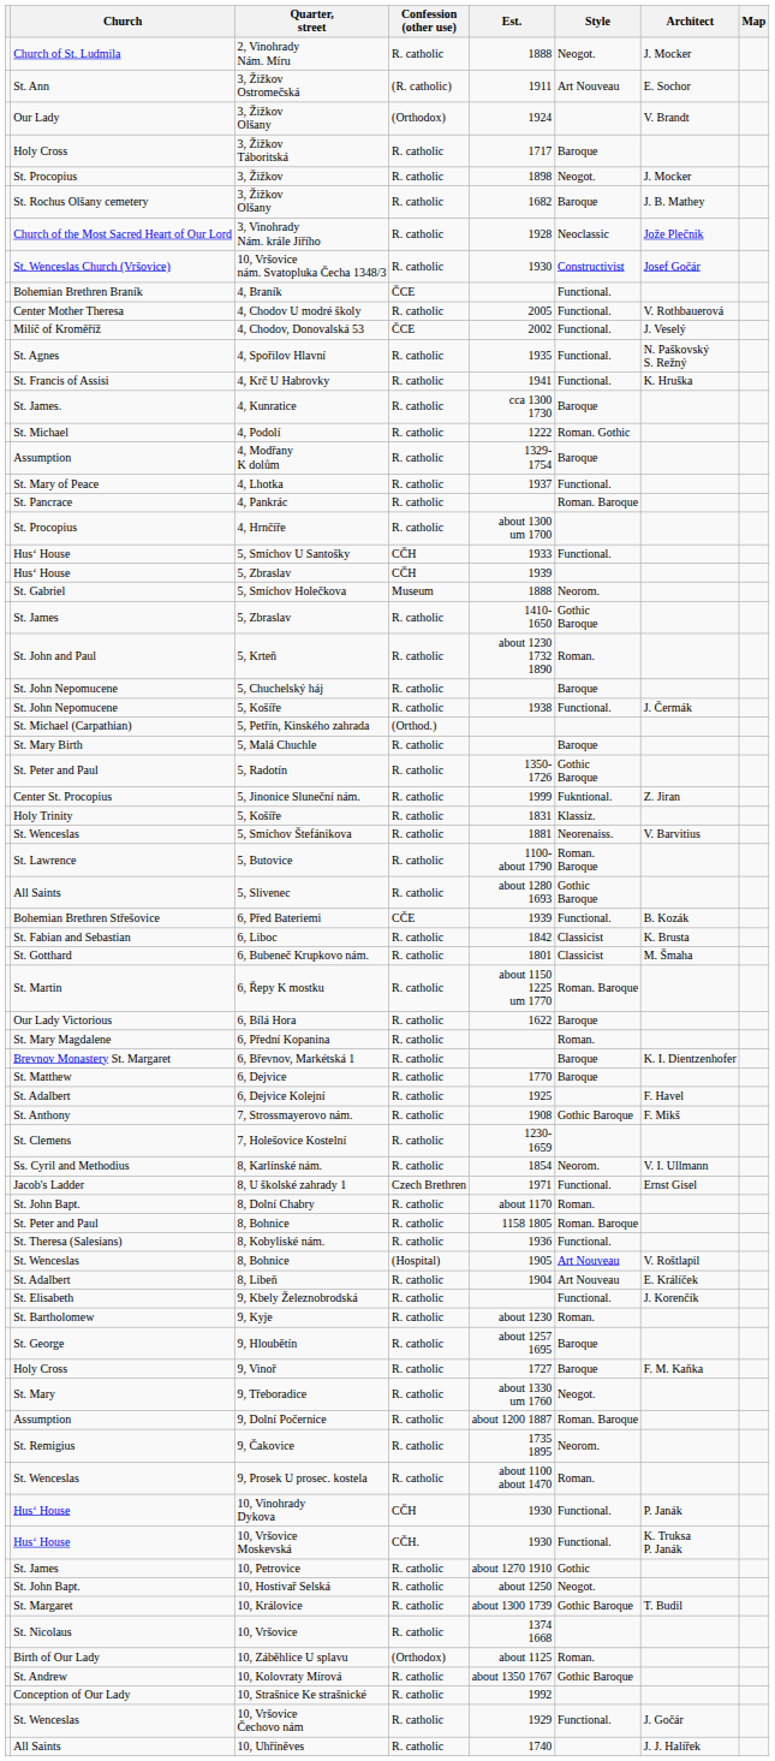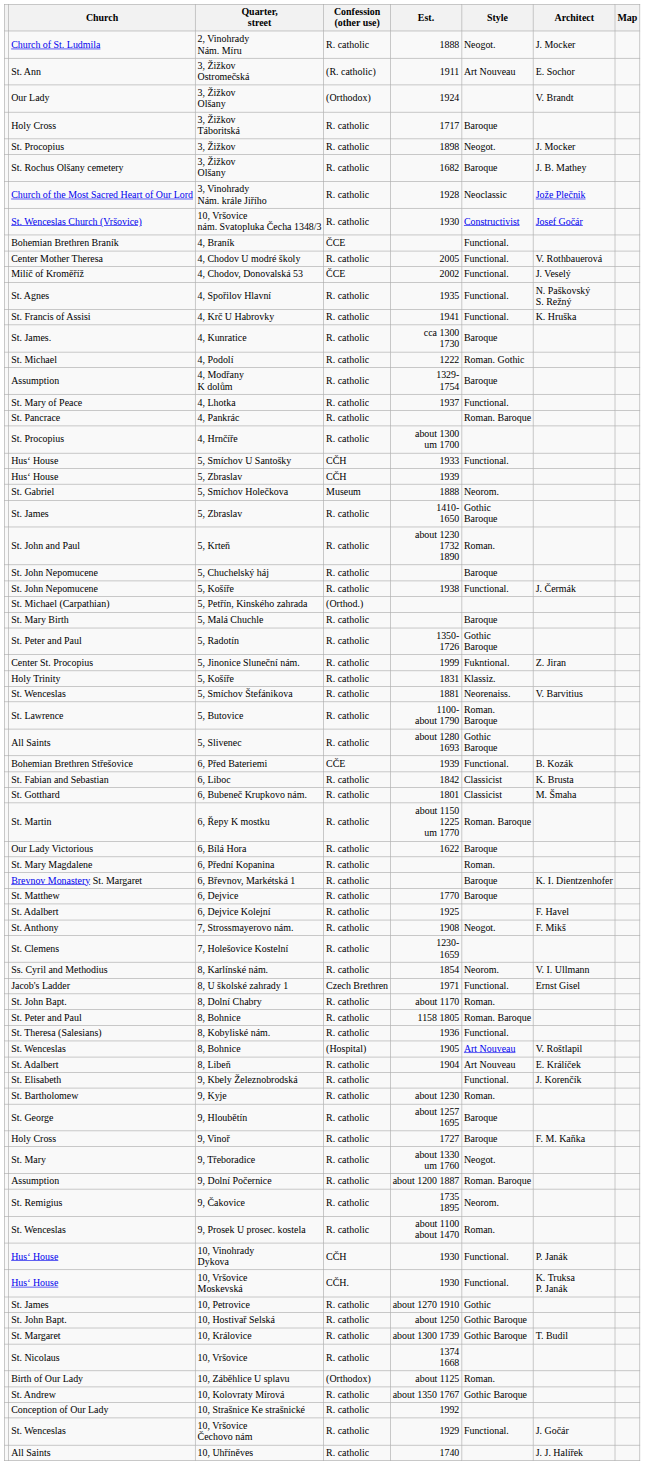 <table class="wikitable sortable">
 <tr>
 <th></th>
 <th>Church</th>
 <th>Quarter,<br> street</th>
 <th>Confession<br> (other use)</th>
 <th>Est.</th>
 <th>Style</th>
 <th>Architect</th>
 <th class = unsortable>Map</th>
 </tr>
 <tr>
 <td></td>
 <td align = left><a href='#'>Church of St. Ludmila</a></td>
 <td>2, Vinohrady<br>Nám. Míru</td>
 <td>R. catholic</td>
 <td align = right>1888</td>
 <td align = left>Neogot.</td>
 <td>J. Mocker</td>
 <td></td>
 </tr>
 <tr>
 <td></td>
 <td align = left>St. Ann</td>
 <td>3, Žižkov<br>Ostromečská</td>
 <td>(R. catholic)</td>
 <td align = right>1911</td>
 <td align = left>Art Nouveau</td>
 <td>E. Sochor</td>
 <td></td>
 </tr>
 <tr>
 <td></td>
 <td align = left>Our Lady</td>
 <td>3, Žižkov<br>Olšany</td>
 <td>(Orthodox)</td>
 <td align = right>1924</td>
 <td align = left></td>
 <td>V. Brandt</td>
 <td></td>
 </tr>
 <tr>
 <td></td>
 <td align = left>Holy Cross</td>
 <td>3, Žižkov<br>Táboritská</td>
 <td>R. catholic</td>
 <td align = right>1717</td>
 <td align = left>Baroque</td>
 <td></td>
 <td></td>
 </tr>
 <tr>
 <td></td>
 <td align = left>St. Procopius</td>
 <td>3, Žižkov<br></td>
 <td>R. catholic</td>
 <td align = right>1898</td>
 <td align = left>Neogot.</td>
 <td>J. Mocker</td>
 <td></td>
 </tr>
 <tr>
 <td></td>
 <td align = left>St. Rochus Olšany cemetery</td>
 <td>3, Žižkov<br>Olšany</td>
 <td>R. catholic</td>
 <td align = right>1682</td>
 <td align = left>Baroque</td>
 <td>J. B. Mathey</td>
 <td></td>
 </tr>
 <tr>
 <td></td>
 <td align = left><a href='#'>Church of the Most Sacred Heart of Our Lord</a></td>
 <td>3, Vinohrady<br>Nám. krále Jiřího</td>
 <td>R. catholic</td>
 <td align = right>1928</td>
 <td align = left>Neoclassic</td>
 <td><a href='#'>Jože Plečnik</a></td>
 <td></td>
 </tr>
 <tr>
 <td></td>
 <td align = left><a href='#'>St. Wenceslas Church (Vršovice)</a></td>
 <td>10, Vršovice<br>nám. Svatopluka Čecha 1348/3</td>
 <td>R. catholic</td>
 <td align = right>1930</td>
 <td align = left><a href='#'>Constructivist</a></td>
 <td><a href='#'>Josef Gočár</a></td>
 <td></td>
 </tr>
 <tr>
 <td></td>
 <td align = left>Bohemian Brethren Braník</td>
 <td>4, Braník</td>
 <td>ČCE</td>
 <td align = right></td>
 <td align = left>Functional.</td>
 <td></td>
 <td></td>
 </tr>
 <tr>
 <td></td>
 <td align = left>Center Mother Theresa</td>
 <td>4, Chodov U modré školy</td>
 <td>R. catholic</td>
 <td align = right>2005</td>
 <td align = left>Functional.</td>
 <td>V. Rothbauerová</td>
 <td></td>
 </tr>
 <tr>
 <td></td>
 <td align = left>Milíč of Kroměříž</td>
 <td>4, Chodov, Donovalská 53</td>
 <td>ČCE</td>
 <td align = right>2002</td>
 <td align = left>Functional.</td>
 <td>J. Veselý</td>
 <td></td>
 </tr>
 <tr>
 <td></td>
 <td align = left>St. Agnes</td>
 <td>4, Spořilov Hlavní</td>
 <td>R. catholic</td>
 <td align = right>1935</td>
 <td align = left>Functional.</td>
 <td>N. Paškovský <br>S. Režný</td>
 <td></td>
 </tr>
 <tr>
 <td></td>
 <td align = left>St. Francis of Assisi</td>
 <td>4, Krč U Habrovky</td>
 <td>R. catholic</td>
 <td align = right>1941</td>
 <td align = left>Functional.</td>
 <td>K. Hruška</td>
 <td></td>
 </tr>
 <tr>
 <td></td>
 <td align = left>St. James.</td>
 <td>4, Kunratice</td>
 <td>R. catholic</td>
 <td align = right>cca 1300<br> 1730</td>
 <td align = left>Baroque</td>
 <td></td>
 <td></td>
 </tr>
 <tr>
 <td></td>
 <td align = left>St. Michael</td>
 <td>4, Podolí</td>
 <td>R. catholic</td>
 <td align = right>1222</td>
 <td align = left>Roman. Gothic</td>
 <td></td>
 <td></td>
 </tr>
 <tr>
 <td></td>
 <td align = left>Assumption</td>
 <td>4, Modřany<br> K dolům</td>
 <td>R. catholic</td>
 <td align = right>1329-<br> 1754</td>
 <td align = left>Baroque</td>
 <td></td>
 <td></td>
 </tr>
 <tr>
 <td></td>
 <td align = left>St. Mary of Peace</td>
 <td>4, Lhotka</td>
 <td>R. catholic</td>
 <td align = right>1937</td>
 <td align = left>Functional.</td>
 <td></td>
 <td></td>
 </tr>
 <tr>
 <td></td>
 <td align = left>St. Pancrace</td>
 <td>4, Pankrác</td>
 <td>R. catholic</td>
 <td align = right></td>
 <td align = left>Roman. Baroque</td>
 <td></td>
 <td></td>
 </tr>
 <tr>
 <td></td>
 <td align = left>St. Procopius</td>
 <td>4, Hrnčíře</td>
 <td>R. catholic</td>
 <td align = right>about 1300<br>um 1700</td>
 <td align = left></td>
 <td></td>
 <td></td>
 </tr>
 <tr>
 <td></td>
 <td align = left>Hus‘ House</td>
 <td>5, Smíchov U Santošky</td>
 <td>CČH</td>
 <td align = right>1933</td>
 <td align = left>Functional.</td>
 <td></td>
 <td></td>
 </tr>
 <tr>
 <td></td>
 <td align = left>Hus‘ House</td>
 <td>5, Zbraslav</td>
 <td>CČH</td>
 <td align = right>1939</td>
 <td align = left></td>
 <td></td>
 <td></td>
 </tr>
 <tr>
 <td></td>
 <td align = left>St. Gabriel</td>
 <td>5, Smíchov Holečkova</td>
 <td>Museum</td>
 <td align = right>1888</td>
 <td align = left>Neorom.</td>
 <td></td>
 <td></td>
 </tr>
 <tr>
 <td></td>
 <td align = left>St. James</td>
 <td>5, Zbraslav</td>
 <td>R. catholic</td>
 <td align = right>1410-<br>1650</td>
 <td align = left>Gothic<br>Baroque</td>
 <td></td>
 <td></td>
 </tr>
 <tr>
 <td></td>
 <td align = left>St. John and Paul</td>
 <td>5, Krteň</td>
 <td>R. catholic</td>
 <td align = right>about 1230<br>1732<br>1890</td>
 <td align = left>Roman.</td>
 <td></td>
 <td></td>
 </tr>
 <tr>
 <td></td>
 <td align = left>St. John Nepomucene</td>
 <td>5, Chuchelský háj</td>
 <td>R. catholic</td>
 <td align = right></td>
 <td align = left>Baroque</td>
 <td></td>
 <td></td>
 </tr>
 <tr>
 <td></td>
 <td align = left>St. John Nepomucene</td>
 <td>5, Košíře</td>
 <td>R. catholic</td>
 <td align = right>1938</td>
 <td align = left>Functional.</td>
 <td>J. Čermák</td>
 <td></td>
 </tr>
 <tr>
 <td></td>
 <td align = left>St. Michael (Carpathian)</td>
 <td>5, Petřín, Kinského zahrada</td>
 <td>(Orthod.)</td>
 <td align = right></td>
 <td align = left></td>
 <td></td>
 <td></td>
 </tr>
 <tr>
 <td></td>
 <td align = left>St. Mary Birth</td>
 <td>5, Malá Chuchle</td>
 <td>R. catholic</td>
 <td align = right></td>
 <td align = left>Baroque</td>
 <td></td>
 <td></td>
 </tr>
 <tr>
 <td></td>
 <td align = left>St. Peter and Paul</td>
 <td>5, Radotín</td>
 <td>R. catholic</td>
 <td align = right>1350-<br>1726</td>
 <td align = left>Gothic<br>Baroque</td>
 <td></td>
 <td></td>
 </tr>
 <tr>
 <td></td>
 <td align = left>Center St. Procopius</td>
 <td>5, Jinonice Sluneční nám.</td>
 <td>R. catholic</td>
 <td align = right>1999</td>
 <td align = left>Fukntional.</td>
 <td>Z. Jiran</td>
 <td></td>
 </tr>
 <tr>
 <td></td>
 <td align = left>Holy Trinity</td>
 <td>5, Košíře</td>
 <td>R. catholic</td>
 <td align = right>1831</td>
 <td align = left>Klassiz.</td>
 <td></td>
 <td></td>
 </tr>
 <tr>
 <td></td>
 <td align = left>St. Wenceslas</td>
 <td>5, Smíchov Štefánikova</td>
 <td>R. catholic</td>
 <td align = right>1881</td>
 <td align = left>Neorenaiss.</td>
 <td>V. Barvitius</td>
 <td></td>
 </tr>
 <tr>
 <td></td>
 <td align = left>St. Lawrence</td>
 <td>5, Butovice</td>
 <td>R. catholic</td>
 <td align = right>1100-<br>about 1790</td>
 <td align = left>Roman.<br>Baroque</td>
 <td></td>
 <td></td>
 </tr>
 <tr>
 <td></td>
 <td align = left>All Saints</td>
 <td>5, Slivenec</td>
 <td>R. catholic</td>
 <td align = right>about 1280<br>1693</td>
 <td align = left>Gothic<br>Baroque</td>
 <td></td>
 <td></td>
 </tr>
 <tr>
 <td></td>
 <td align = left>Bohemian Brethren Střešovice</td>
 <td>6, Před Bateriemi</td>
 <td>CČE</td>
 <td align = right>1939</td>
 <td align = left>Functional.</td>
 <td>B. Kozák</td>
 <td></td>
 </tr>
 <tr>
 <td></td>
 <td align = left>St. Fabian and Sebastian</td>
 <td>6, Liboc</td>
 <td>R. catholic</td>
 <td align = right>1842</td>
 <td align = left>Classicist</td>
 <td>K. Brusta</td>
 <td></td>
 </tr>
 <tr>
 <td></td>
 <td align = left>St. Gotthard</td>
 <td>6, Bubeneč Krupkovo nám.</td>
 <td>R. catholic</td>
 <td ALIGN = RIGHT>1801</td>
 <td align = left>Classicist</td>
 <td>M. Šmaha</td>
 <td></td>
 </tr>
 <tr>
 <td></td>
 <td align = left>St. Martin</td>
 <td>6, Řepy K mostku</td>
 <td>R. catholic</td>
 <td align = right>about 1150<br>1225<br>um 1770</td>
 <td align = left>Roman. Baroque</td>
 <td></td>
 <td></td>
 </tr>
 <tr>
 <td></td>
 <td align = left>Our Lady Victorious</td>
 <td>6, Bílá Hora</td>
 <td>R. catholic</td>
 <td align = right>1622</td>
 <td align = left>Baroque</td>
 <td></td>
 <td></td>
 </tr>
 <tr>
 <td></td>
 <td align = left>St. Mary Magdalene</td>
 <td>6, Přední Kopanina</td>
 <td>R. catholic</td>
 <td align = right></td>
 <td align = left>Roman.</td>
 <td></td>
 <td></td>
 </tr>
 <tr>
 <td></td>
 <td align = left><a href='#'>Brevnov Monastery</a> St. Margaret</td>
 <td>6, Břevnov, Markétská 1</td>
 <td>R. catholic</td>
 <td ALIGN = RIGHT></td>
 <td align = left>Baroque</td>
 <td>K. I. Dientzenhofer</td>
 <td></td>
 </tr>
 <tr>
 <td></td>
 <td align = left>St. Matthew</td>
 <td>6, Dejvice</td>
 <td>R. catholic</td>
 <td align = right>1770</td>
 <td align = left>Baroque</td>
 <td></td>
 <td></td>
 </tr>
 <tr>
 <td></td>
 <td align = left>St. Adalbert</td>
 <td>6, Dejvice Kolejní</td>
 <td>R. catholic</td>
 <td align = right>1925</td>
 <td align = left></td>
 <td>F. Havel</td>
 <td></td>
 </tr>
 <tr>
 <td></td>
 <td align = left>St. Anthony</td>
 <td>7, Strossmayerovo nám.</td>
 <td>R. catholic</td>
 <td align = right>1908</td>
-<td align = left>Gothic Baroque</td>
+<td align = left>Neogot.</td>
 <td>F. Mikš</td>
 <td></td>
 </tr>
 <tr>
 <td></td>
 <td align = left>St. Clemens</td>
 <td>7, Holešovice Kostelní</td>
 <td>R. catholic</td>
 <td align = right>1230-<br>1659</td>
 <td align = left></td>
 <td></td>
 <td></td>
 </tr>
 <tr>
 <td></td>
 <td align = left>Ss. Cyril and Methodius</td>
 <td>8, Karlínské nám.</td>
 <td>R. catholic</td>
 <td align = right>1854</td>
 <td align = left>Neorom.</td>
 <td>V. I. Ullmann</td>
 <td></td>
 </tr>
 <tr>
 <td></td>
 <td align = left>Jacob's Ladder</td>
 <td>8, U školské zahrady 1</td>
 <td>Czech Brethren</td>
 <td align = right>1971</td>
 <td align = left>Functional.</td>
 <td>Ernst Gisel</td>
 <td></td>
 </tr>
 <tr>
 <td></td>
 <td align = left>St. John Bapt.</td>
 <td>8, Dolní Chabry</td>
 <td>R. catholic</td>
 <td align = right>about 1170</td>
 <td align = left>Roman.</td>
 <td></td>
 <td></td>
 </tr>
 <tr>
 <td></td>
 <td align = left>St. Peter and Paul</td>
 <td>8, Bohnice</td>
 <td>R. catholic</td>
 <td align = right>1158 1805</td>
 <td align = left>Roman. Baroque</td>
 <td></td>
 <td></td>
 </tr>
 <tr>
 <td></td>
 <td align = left>St. Theresa (Salesians)</td>
 <td>8, Kobyliské nám.</td>
 <td>R. catholic</td>
 <td align = right>1936</td>
 <td align = left>Functional.</td>
 <td></td>
 <td></td>
 </tr>
 <tr>
 <td></td>
 <td align = left>St. Wenceslas</td>
 <td>8, Bohnice</td>
 <td>(Hospital)</td>
 <td align = right>1905</td>
 <td align = left><a href='#'>Art Nouveau</a></td>
 <td>V. Roštlapil</td>
 <td></td>
 </tr>
 <tr>
 <td></td>
 <td align = left>St. Adalbert</td>
 <td>8, Libeň</td>
 <td>R. catholic</td>
 <td align = right>1904</td>
 <td align = left>Art Nouveau</td>
 <td>E. Králíček</td>
 <td></td>
 </tr>
 <tr>
 <td></td>
 <td align = left>St. Elisabeth</td>
 <td>9, Kbely Železnobrodská</td>
 <td>R. catholic</td>
 <td align = right></td>
 <td align = left>Functional.</td>
 <td>J. Korenčík</td>
 <td></td>
 </tr>
 <tr>
 <td></td>
 <td align = left>St. Bartholomew</td>
 <td>9, Kyje</td>
 <td>R. catholic</td>
 <td align = right>about 1230</td>
 <td align = left>Roman.</td>
 <td></td>
 <td></td>
 </tr>
 <tr>
 <td></td>
 <td align = left>St. George</td>
 <td>9, Hloubětín</td>
 <td>R. catholic</td>
 <td align = right>about 1257<br>1695</td>
 <td align = left>Baroque</td>
 <td></td>
 <td></td>
 </tr>
 <tr>
 <td></td>
 <td align = left>Holy Cross</td>
 <td>9, Vinoř</td>
 <td>R. catholic</td>
 <td ALIGN = RIGHT>1727</td>
 <td align = left>Baroque</td>
 <td>F. M. Kaňka</td>
 <td></td>
 </tr>
 <tr>
 <td></td>
 <td align = left>St. Mary</td>
 <td>9, Třeboradice</td>
 <td>R. catholic</td>
 <td align = right>about 1330<br>um 1760</td>
 <td align = left>Neogot.</td>
 <td></td>
 <td></td>
 </tr>
 <tr>
 <td></td>
 <td align = left>Assumption</td>
 <td>9, Dolní Počernice</td>
 <td>R. catholic</td>
 <td align = right>about 1200 1887</td>
 <td align = left>Roman. Baroque</td>
 <td></td>
 <td></td>
 </tr>
 <tr>
 <td></td>
 <td align = left>St. Remigius</td>
 <td>9, Čakovice</td>
 <td>R. catholic</td>
 <td align = right>1735<br>1895</td>
 <td align = left>Neorom.</td>
 <td></td>
 <td></td>
 </tr>
 <tr>
 <td></td>
 <td align = left>St. Wenceslas</td>
 <td>9, Prosek U prosec. kostela</td>
 <td>R. catholic</td>
 <td align = right>about 1100<br>about 1470</td>
 <td align = left>Roman.</td>
 <td></td>
 <td></td>
 </tr>
 <tr>
 <td></td>
 <td align = left><a href='#'>Hus‘ House</a></td>
 <td>10, Vinohrady<br>Dykova</td>
 <td>CČH</td>
 <td align = right>1930</td>
 <td align = left>Functional.</td>
 <td>P. Janák</td>
 <td></td>
 </tr>
 <tr>
 <td></td>
 <td align = left><a href='#'>Hus‘ House</a></td>
 <td>10, Vršovice<br>Moskevská</td>
 <td>CČH.</td>
 <td align = right>1930</td>
 <td align = left>Functional.</td>
 <td>K. Truksa<br>P. Janák</td>
 <td></td>
 </tr>
 <tr>
 <td></td>
 <td align = left>St. James</td>
 <td>10, Petrovice</td>
 <td>R. catholic</td>
 <td align = right>about 1270 1910</td>
 <td align = left>Gothic</td>
 <td></td>
 <td></td>
 </tr>
 <tr>
 <td></td>
 <td align = left>St. John Bapt.</td>
 <td>10, Hostivař Selská</td>
 <td>R. catholic</td>
 <td align = right>about 1250</td>
-<td align = left>Neogot.</td>
+<td align = left>Gothic Baroque</td>
 <td></td>
 <td></td>
 </tr>
 <tr>
 <td></td>
 <td align = left>St. Margaret</td>
 <td>10, Královice</td>
 <td>R. catholic</td>
 <td align = right>about 1300 1739</td>
 <td align = left>Gothic Baroque</td>
 <td>T. Budil</td>
 <td></td>
 </tr>
 <tr>
 <td></td>
 <td align = left>St. Nicolaus</td>
 <td>10, Vršovice<br></td>
 <td>R. catholic</td>
 <td align = right>1374<br>1668</td>
 <td align = left></td>
 <td></td>
 <td></td>
 </tr>
 <tr>
 <td></td>
 <td align = left>Birth of Our Lady</td>
 <td>10, Záběhlice U splavu</td>
 <td>(Orthodox)</td>
 <td align = right>about 1125</td>
 <td align = left>Roman.</td>
 <td></td>
 <td></td>
 </tr>
 <tr>
 <td></td>
 <td align = left>St. Andrew</td>
 <td>10, Kolovraty Mírová</td>
 <td>R. catholic</td>
 <td align = right>about 1350 1767</td>
 <td align = left>Gothic Baroque</td>
 <td></td>
 <td></td>
 </tr>
 <tr>
 <td></td>
 <td align = left>Conception of Our Lady</td>
 <td>10, Strašnice Ke strašnické</td>
 <td>R. catholic</td>
 <td align = right>1992</td>
 <td align = left></td>
 <td></td>
 <td></td>
 </tr>
 <tr>
 <td></td>
 <td align = left>St. Wenceslas</td>
 <td>10, Vršovice<br>Čechovo nám</td>
 <td>R. catholic</td>
 <td align = right>1929</td>
 <td align = left>Functional.</td>
 <td>J. Gočár</td>
 <td></td>
 </tr>
 <tr>
 <td></td>
 <td align = left>All Saints</td>
 <td>10, Uhříněves</td>
 <td>R. catholic</td>
 <td align = right>1740</td>
 <td align = left></td>
 <td>J. J. Halířek</td>
 <td></td>
 </tr>
 </table>
